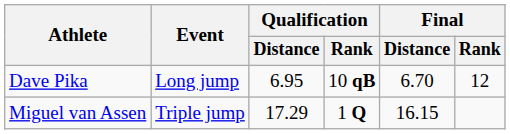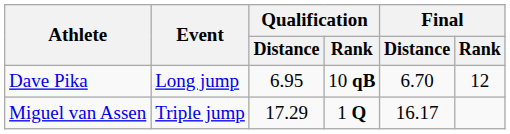 <table class="wikitable" style="font-size:90%">
 <tr>
 <th rowspan=2>Athlete</th>
 <th rowspan=2>Event</th>
 <th colspan=2>Qualification</th>
 <th colspan=2>Final</th>
 </tr>
 <tr style="font-size:95%">
 <th>Distance</th>
 <th>Rank</th>
 <th>Distance</th>
 <th>Rank</th>
 </tr>
 <tr align=center>
 <td align=left><a href='#'>Dave Pika</a></td>
 <td align=left><a href='#'>Long jump</a></td>
 <td>6.95</td>
 <td>10 <strong>qB</strong></td>
 <td>6.70</td>
 <td>12</td>
 </tr>
 <tr align=center>
 <td align=left><a href='#'>Miguel van Assen</a></td>
 <td align=left><a href='#'>Triple jump</a></td>
 <td>17.29</td>
 <td>1 <strong>Q</strong></td>
-<td>16.15</td>
+<td>16.17</td>
 <td></td>
 </tr>
 </table>
